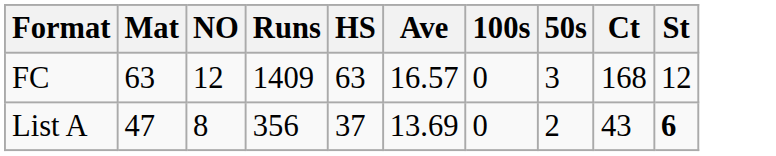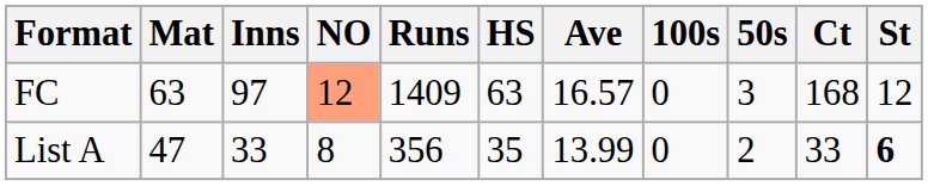 <table class="wikitable">
 <tr>
 <th>Format</th>
 <th>Mat</th>
+<th>Inns</th>
 <th>NO</th>
 <th>Runs</th>
 <th>HS</th>
 <th>Ave</th>
 <th>100s</th>
 <th>50s</th>
 <th>Ct</th>
 <th>St</th>
 </tr>
 <tr>
 <td>FC</td>
 <td>63</td>
-<td>12</td>
+<td>97</td>
+<td style="background: lightsalmon;">12</td>
 <td>1409</td>
 <td>63</td>
 <td>16.57</td>
 <td>0</td>
 <td>3</td>
 <td>168</td>
 <td>12</td>
 </tr>
 <tr>
 <td>List A</td>
 <td>47</td>
+<td>33</td>
 <td>8</td>
 <td>356</td>
-<td>37</td>
-<td>13.69</td>
+<td>35</td>
+<td>13.99</td>
 <td>0</td>
 <td>2</td>
-<td>43</td>
+<td>33</td>
 <td><strong>6</strong></td>
 </tr>
 </table>
